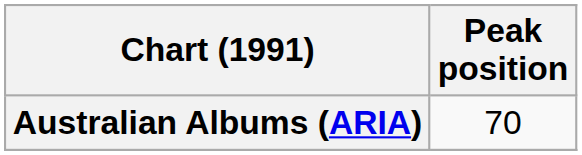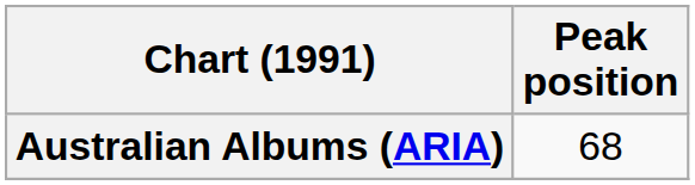 <table class="wikitable sortable plainrowheaders">
 <tr>
 <th>Chart (1991)</th>
 <th>Peak<br>position</th>
 </tr>
 <tr>
 <th scope="row">Australian Albums (<a href='#'>ARIA</a>)</th>
-<td align="center">70</td>
+<td align="center">68</td>
 </tr>
 <tr>
 </tr>
 </table>
